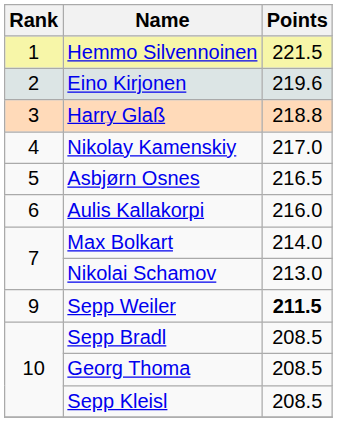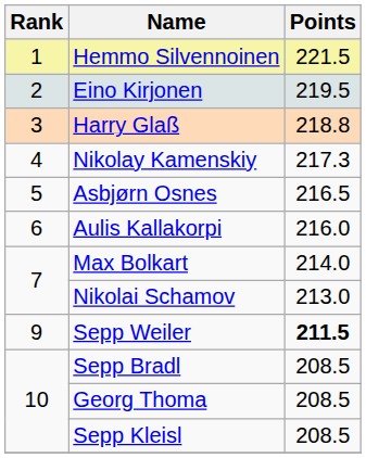 <table class="wikitable sortable">
 <tr>
 <th align=Center>Rank</th>
 <th>Name</th>
 <th>Points</th>
 </tr>
 <tr style="background:#F7F6A8">
 <td align=center>1</td>
 <td> <a href='#'>Hemmo Silvennoinen</a></td>
 <td align=center>221.5</td>
 </tr>
 <tr style="background: #DCE5E5;">
 <td align=center>2</td>
 <td> <a href='#'>Eino Kirjonen</a></td>
-<td align=center>219.6</td>
+<td align=center>219.5</td>
 </tr>
 <tr style="background: #FFDAB9;">
 <td align=center>3</td>
 <td> <a href='#'>Harry Glaß</a></td>
 <td align=center>218.8</td>
 </tr>
 <tr>
 <td align=center>4</td>
 <td> <a href='#'>Nikolay Kamenskiy</a></td>
-<td align=center>217.0</td>
+<td align=center>217.3</td>
 </tr>
 <tr>
 <td align=center>5</td>
 <td> <a href='#'>Asbjørn Osnes</a></td>
 <td align=center>216.5</td>
 </tr>
 <tr>
 <td align=center>6</td>
 <td> <a href='#'>Aulis Kallakorpi</a></td>
 <td align=center>216.0</td>
 </tr>
 <tr>
 <td rowspan=2 align=center>7</td>
 <td> <a href='#'>Max Bolkart</a></td>
 <td align=center>214.0</td>
 </tr>
 <tr>
 <td> <a href='#'>Nikolai Schamov</a></td>
 <td align=center>213.0</td>
 </tr>
 <tr>
 <td align=center>9</td>
 <td> <a href='#'>Sepp Weiler</a></td>
 <td align=center><strong>211.5</strong></td>
 </tr>
 <tr>
 <td rowspan=3 align=center>10</td>
 <td> <a href='#'>Sepp Bradl</a></td>
 <td align=center>208.5</td>
 </tr>
 <tr>
 <td> <a href='#'>Georg Thoma</a></td>
 <td align=center>208.5</td>
 </tr>
 <tr>
 <td> <a href='#'>Sepp Kleisl</a></td>
 <td align=center>208.5</td>
 </tr>
 <tr>
 </tr>
 </table>
